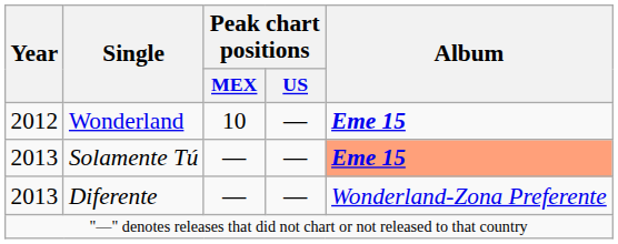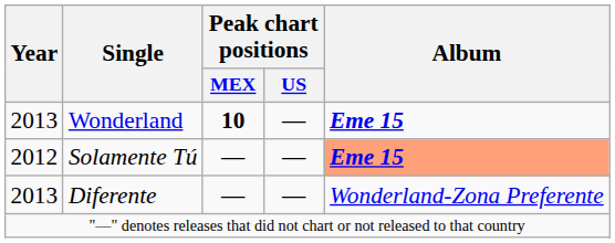 <table class="wikitable" style="text-align:center;">
 <tr>
 <th rowspan="2">Year</th>
 <th rowspan="2">Single</th>
 <th colspan="2">Peak chart positions</th>
 <th rowspan="2">Album</th>
 </tr>
 <tr style="font-size:smaller;">
 <th style="width:35px;"><a href='#'>MEX</a></th>
 <th style="width:35px;"><a href='#'>US</a></th>
 </tr>
 <tr>
-<td>2012</td>
+<td>2013</td>
 <td style="text-align:left;"><em><a href='#'></em>Wonderland<em></a></em></td>
-<td>10</td>
+<td><strong>10</strong></td>
 <td>—</td>
 <td style="text-align:left;"><strong><em><a href='#'>Eme 15</a></em></strong></td>
 </tr>
 <tr>
-<td>2013</td>
+<td>2012</td>
 <td style="text-align:left;"><em>Solamente Tú</em></td>
 <td>—</td>
 <td>—</td>
 <td style="background: lightsalmon; text-align:left;"><strong><em><a href='#'>Eme 15</a></em></strong></td>
 </tr>
 <tr>
 <td>2013</td>
 <td style="text-align:left;"><em>Diferente</em></td>
 <td>—</td>
 <td>—</td>
 <td style="text-align:left;"><em><a href='#'>Wonderland-Zona Preferente</a></em></td>
 </tr>
 <tr>
 <td colspan="20" style="font-size:8pt">"—" denotes releases that did not chart or not released to that country</td>
 </tr>
 </table>
